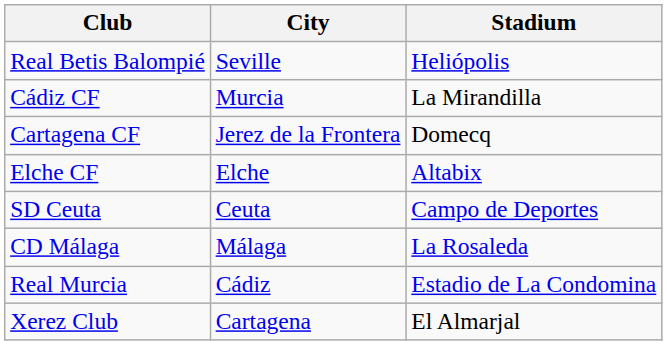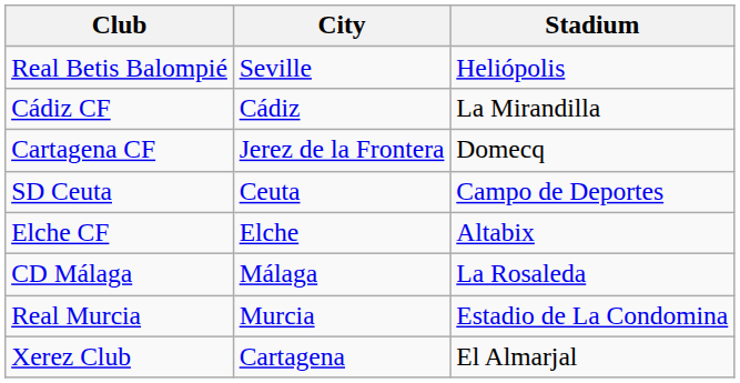 <table class="wikitable sortable" style="text-align: left;">
 <tr>
 <th>Club</th>
 <th>City</th>
 <th>Stadium</th>
 </tr>
 <tr>
 <td><a href='#'>Real Betis Balompié</a></td>
 <td><a href='#'>Seville</a></td>
 <td><a href='#'>Heliópolis</a></td>
 </tr>
 <tr>
 <td><a href='#'>Cádiz CF</a></td>
-<td><a href='#'>Murcia</a></td>
+<td><a href='#'>Cádiz</a></td>
 <td>La Mirandilla</td>
 </tr>
 <tr>
 <td><a href='#'>Cartagena CF</a></td>
 <td><a href='#'>Jerez de la Frontera</a></td>
 <td>Domecq</td>
 </tr>
 <tr>
+<td><a href='#'>SD Ceuta</a></td>
+<td><a href='#'>Ceuta</a></td>
+<td><a href='#'>Campo de Deportes</a></td>
+</tr>
+<tr>
 <td><a href='#'>Elche CF</a></td>
 <td><a href='#'>Elche</a></td>
 <td><a href='#'>Altabix</a></td>
-</tr>
-<tr>
-<td><a href='#'>SD Ceuta</a></td>
-<td><a href='#'>Ceuta</a></td>
-<td><a href='#'>Campo de Deportes</a></td>
 </tr>
 <tr>
 <td><a href='#'>CD Málaga</a></td>
 <td><a href='#'>Málaga</a></td>
 <td><a href='#'>La Rosaleda</a></td>
 </tr>
 <tr>
 <td><a href='#'>Real Murcia</a></td>
-<td><a href='#'>Cádiz</a></td>
+<td><a href='#'>Murcia</a></td>
 <td><a href='#'>Estadio de La Condomina</a></td>
 </tr>
 <tr>
 <td><a href='#'>Xerez Club</a></td>
 <td><a href='#'>Cartagena</a></td>
 <td>El Almarjal</td>
 </tr>
 </table>
